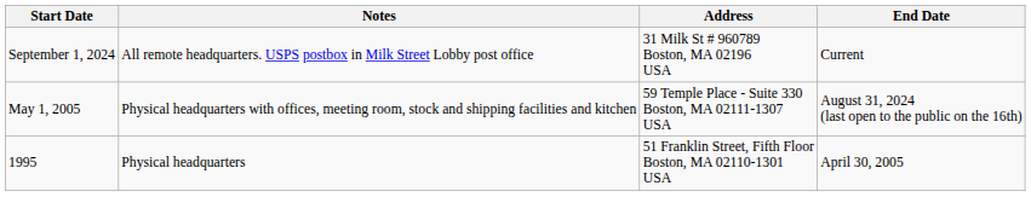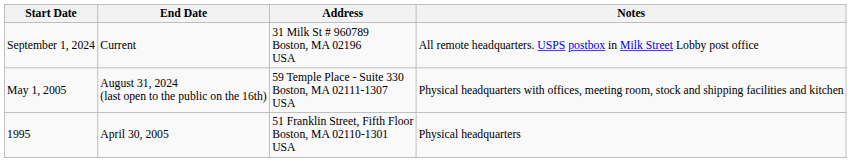 <table class="wikitable">
 <tr>
 <th>Start Date</th>
+<th>End Date</th>
+<th>Address</th>
 <th>Notes</th>
-<th>Address</th>
-<th>End Date</th>
 </tr>
 <tr>
 <td>September 1, 2024</td>
+<td>Current</td>
+<td>31 Milk St # 960789<br>Boston, MA 02196<br>USA</td>
 <td>All remote headquarters. <a href='#'>USPS</a> <a href='#'>postbox</a> in <a href='#'>Milk Street</a> Lobby post office</td>
-<td>31 Milk St # 960789<br>Boston, MA 02196<br>USA</td>
-<td>Current</td>
 </tr>
 <tr>
 <td>May 1, 2005</td>
+<td>August 31, 2024<br>(last open to the public on the 16th)</td>
+<td>59 Temple Place - Suite 330<br>Boston, MA 02111-1307<br>USA</td>
 <td>Physical headquarters with offices, meeting room, stock and shipping facilities and kitchen</td>
-<td>59 Temple Place - Suite 330<br>Boston, MA 02111-1307<br>USA</td>
-<td>August 31, 2024<br>(last open to the public on the 16th)</td>
 </tr>
 <tr>
 <td>1995</td>
+<td>April 30, 2005</td>
+<td>51 Franklin Street, Fifth Floor<br>Boston, MA  02110-1301<br>USA</td>
 <td>Physical headquarters</td>
-<td>51 Franklin Street, Fifth Floor<br>Boston, MA  02110-1301<br>USA</td>
-<td>April 30, 2005</td>
 </tr>
 </table>
